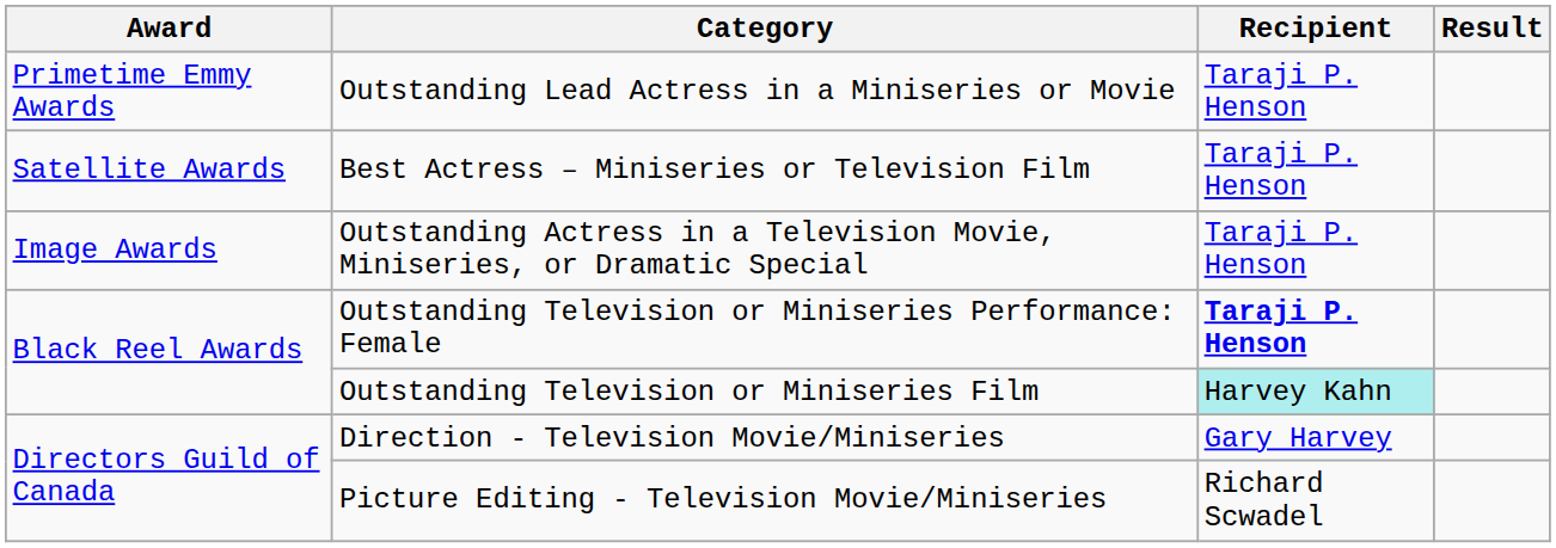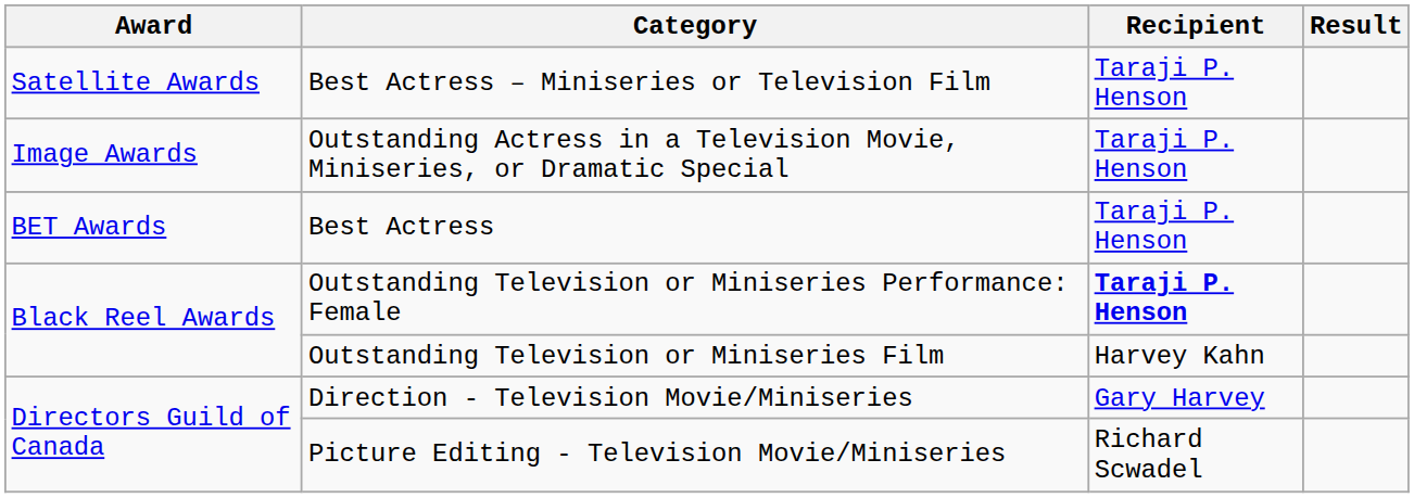 <table class="wikitable" style="width:80%;">
 <tr>
 <th>Award</th>
 <th>Category</th>
 <th>Recipient</th>
 <th>Result</th>
-</tr>
-<tr>
-<td><a href='#'>Primetime Emmy Awards</a></td>
-<td>Outstanding Lead Actress in a Miniseries or Movie</td>
-<td><a href='#'>Taraji P. Henson</a></td>
-<td></td>
 </tr>
 <tr>
 <td><a href='#'>Satellite Awards</a></td>
 <td>Best Actress – Miniseries or Television Film</td>
 <td><a href='#'>Taraji P. Henson</a></td>
 <td></td>
 </tr>
 <tr>
 <td><a href='#'>Image Awards</a></td>
 <td>Outstanding Actress in a Television Movie, Miniseries, or Dramatic Special</td>
 <td><a href='#'>Taraji P. Henson</a></td>
 <td></td>
 </tr>
 <tr>
+<td><a href='#'>BET Awards</a></td>
+<td>Best Actress</td>
+<td><a href='#'>Taraji P. Henson</a></td>
+<td></td>
+</tr>
+<tr>
 <td rowspan="2"><a href='#'>Black Reel Awards</a></td>
 <td>Outstanding Television or Miniseries Performance: Female</td>
 <td><strong><a href='#'>Taraji P. Henson</a></strong></td>
 <td></td>
 </tr>
 <tr>
 <td>Outstanding Television or Miniseries Film</td>
-<td style="background: paleturquoise;">Harvey Kahn</td>
+<td>Harvey Kahn</td>
 <td></td>
 </tr>
 <tr>
 <td rowspan="2"><a href='#'>Directors Guild of Canada</a></td>
 <td>Direction - Television Movie/Miniseries</td>
 <td><a href='#'>Gary Harvey</a></td>
 <td></td>
 </tr>
 <tr>
 <td>Picture Editing - Television Movie/Miniseries</td>
 <td>Richard Scwadel</td>
 <td></td>
 </tr>
 </table>
